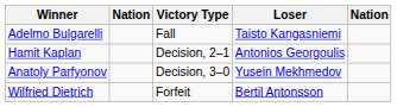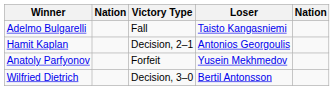 <table class="wikitable sortable" style="text-align:left;">
 <tr>
 <th>Winner</th>
 <th>Nation</th>
 <th>Victory Type</th>
 <th>Loser</th>
 <th>Nation</th>
 </tr>
 <tr>
 <td><a href='#'>Adelmo Bulgarelli</a></td>
 <td></td>
 <td>Fall</td>
 <td><a href='#'>Taisto Kangasniemi</a></td>
 <td></td>
 </tr>
 <tr>
 <td><a href='#'>Hamit Kaplan</a></td>
 <td></td>
 <td>Decision, 2–1</td>
 <td><a href='#'>Antonios Georgoulis</a></td>
 <td></td>
 </tr>
 <tr>
 <td><a href='#'>Anatoly Parfyonov</a></td>
 <td></td>
-<td>Decision, 3–0</td>
+<td>Forfeit</td>
 <td><a href='#'>Yusein Mekhmedov</a></td>
 <td></td>
 </tr>
 <tr>
 <td><a href='#'>Wilfried Dietrich</a></td>
 <td></td>
-<td>Forfeit</td>
+<td>Decision, 3–0</td>
 <td><a href='#'>Bertil Antonsson</a></td>
 <td></td>
 </tr>
 </table>
